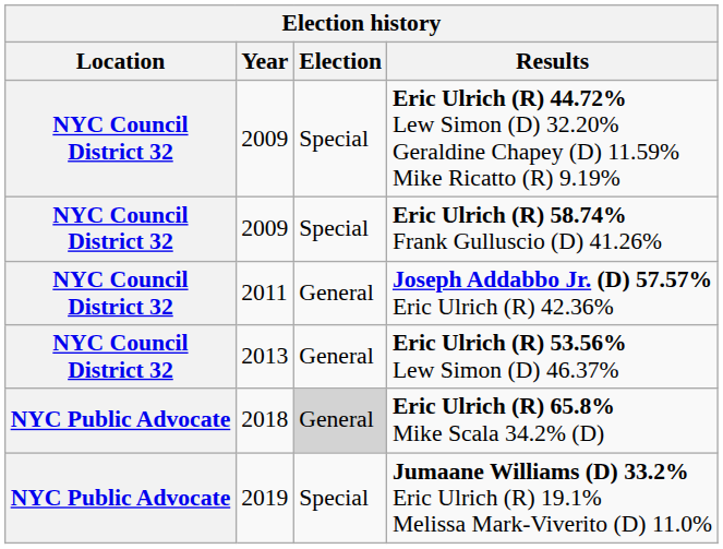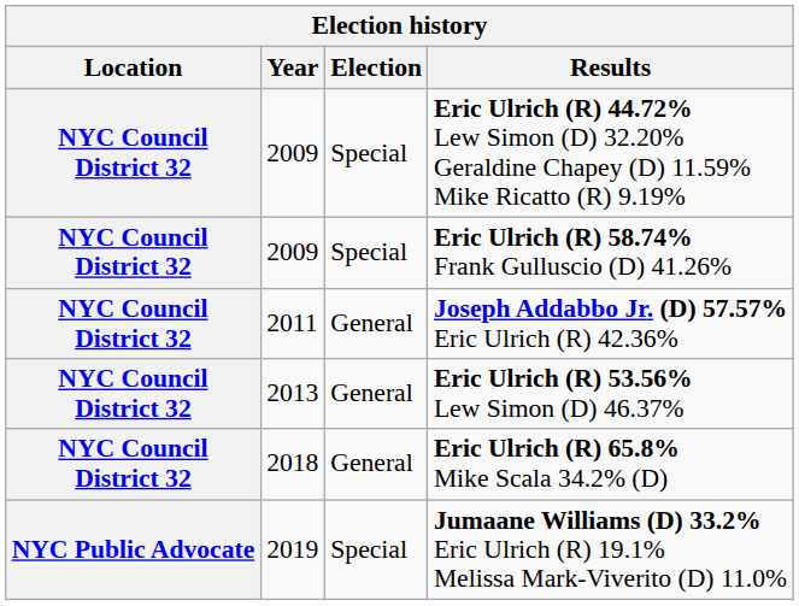 <table class="wikitable collapsible">
 <tr valign=bottom>
 <th colspan=4>Election history</th>
 </tr>
 <tr valign=bottom>
 <th>Location</th>
 <th>Year</th>
 <th>Election</th>
 <th>Results</th>
 </tr>
 <tr>
 <th><a href='#'>NYC Council<br>District 32</a></th>
 <td>2009</td>
 <td>Special</td>
 <td><strong> Eric Ulrich (R) 44.72%</strong><br>Lew Simon (D) 32.20%<br>Geraldine Chapey (D) 11.59%<br>Mike Ricatto (R) 9.19%</td>
 </tr>
 <tr>
 <th><a href='#'>NYC Council<br>District 32</a></th>
 <td>2009</td>
 <td>Special</td>
 <td><strong> Eric Ulrich (R) 58.74%</strong><br>Frank Gulluscio (D) 41.26%</td>
 </tr>
 <tr>
 <th><a href='#'>NYC Council<br>District 32</a></th>
 <td>2011</td>
 <td>General</td>
 <td><strong> <a href='#'>Joseph Addabbo Jr.</a> (D) 57.57%</strong><br>Eric Ulrich (R) 42.36%</td>
 </tr>
 <tr>
 <th><a href='#'>NYC Council<br>District 32</a></th>
 <td>2013</td>
 <td>General</td>
 <td><strong> Eric Ulrich (R) 53.56%</strong><br>Lew Simon (D) 46.37%</td>
 </tr>
 <tr>
-<th><a href='#'>NYC Public Advocate</a></th>
+<th><a href='#'>NYC Council<br>District 32</a></th>
 <td>2018</td>
-<td style="background: lightgrey;">General</td>
+<td>General</td>
 <td><strong> Eric Ulrich (R) 65.8% </strong><br>Mike Scala 34.2% (D)</td>
 </tr>
 <tr>
 <th><a href='#'>NYC Public Advocate</a></th>
 <td>2019</td>
 <td>Special</td>
 <td><strong> Jumaane Williams (D) 33.2%</strong><br>Eric Ulrich (R) 19.1%<br>Melissa Mark-Viverito (D) 11.0%</td>
 </tr>
 </table>
